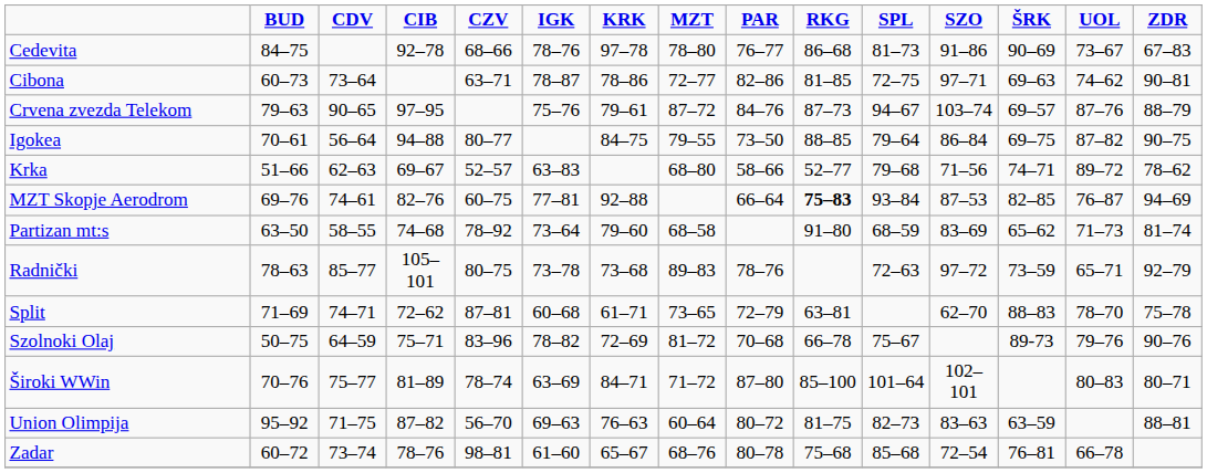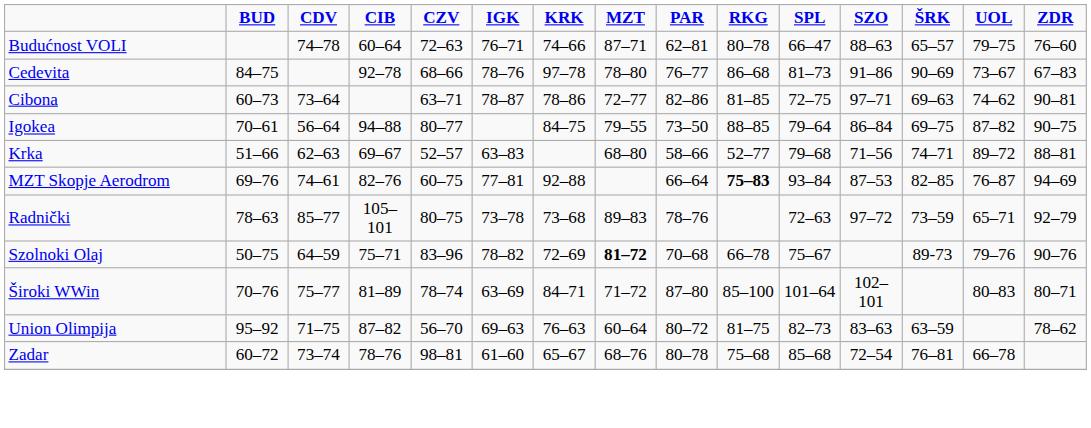 <table style="text-align: center" class="wikitable">
 <tr>
 <td width=200></td>
 <td width=50><strong><a href='#'>BUD</a></strong></td>
 <td width=50><strong><a href='#'>CDV</a></strong></td>
 <td width=50><strong><a href='#'>CIB</a></strong></td>
 <td width=50><strong><a href='#'>CZV</a></strong></td>
 <td width=50><strong><a href='#'>IGK</a></strong></td>
 <td width=50><strong><a href='#'>KRK</a></strong></td>
 <td width=50><strong><a href='#'>MZT</a></strong></td>
 <td width=50><strong><a href='#'>PAR</a></strong></td>
 <td width=50><strong><a href='#'>RKG</a></strong></td>
 <td width=50><strong><a href='#'>SPL</a></strong></td>
 <td width=50><strong><a href='#'>SZO</a></strong></td>
 <td width=50><strong><a href='#'>ŠRK</a></strong></td>
 <td width=50><strong><a href='#'>UOL</a></strong></td>
 <td width=50><strong><a href='#'>ZDR</a></strong></td>
+</tr>
+<tr>
+<td align=left> <a href='#'>Budućnost VOLI</a></td>
+<td></td>
+<td>74–78</td>
+<td>60–64</td>
+<td>72–63</td>
+<td>76–71</td>
+<td>74–66</td>
+<td>87–71</td>
+<td>62–81</td>
+<td>80–78</td>
+<td>66–47</td>
+<td>88–63</td>
+<td>65–57</td>
+<td>79–75</td>
+<td>76–60</td>
 </tr>
 <tr>
 <td align=left> <a href='#'>Cedevita</a></td>
 <td>84–75</td>
 <td></td>
 <td>92–78</td>
 <td>68–66</td>
 <td>78–76</td>
 <td>97–78</td>
 <td>78–80</td>
 <td>76–77</td>
 <td>86–68</td>
 <td>81–73</td>
 <td>91–86</td>
 <td>90–69</td>
 <td>73–67</td>
 <td>67–83</td>
 </tr>
 <tr>
 <td align=left> <a href='#'>Cibona</a></td>
 <td>60–73</td>
 <td>73–64</td>
 <td></td>
 <td>63–71</td>
 <td>78–87</td>
 <td>78–86</td>
 <td>72–77</td>
 <td>82–86</td>
 <td>81–85</td>
 <td>72–75</td>
 <td>97–71</td>
 <td>69–63</td>
 <td>74–62</td>
 <td>90–81</td>
 </tr>
 <tr>
-<td align=left> <a href='#'>Crvena zvezda Telekom</a></td>
-<td>79–63</td>
-<td>90–65</td>
-<td>97–95</td>
-<td></td>
-<td>75–76</td>
-<td>79–61</td>
-<td>87–72</td>
-<td>84–76</td>
-<td>87–73</td>
-<td>94–67</td>
-<td>103–74</td>
-<td>69–57</td>
-<td>87–76</td>
-<td>88–79</td>
-</tr>
-<tr>
 <td align=left> <a href='#'>Igokea</a></td>
 <td>70–61</td>
 <td>56–64</td>
 <td>94–88</td>
 <td>80–77</td>
 <td></td>
 <td>84–75</td>
 <td>79–55</td>
 <td>73–50</td>
 <td>88–85</td>
 <td>79–64</td>
 <td>86–84</td>
 <td>69–75</td>
 <td>87–82</td>
 <td>90–75</td>
 </tr>
 <tr>
 <td align=left> <a href='#'>Krka</a></td>
 <td>51–66</td>
 <td>62–63</td>
 <td>69–67</td>
 <td>52–57</td>
 <td>63–83</td>
 <td></td>
 <td>68–80</td>
 <td>58–66</td>
 <td>52–77</td>
 <td>79–68</td>
 <td>71–56</td>
 <td>74–71</td>
 <td>89–72</td>
-<td>78–62</td>
+<td>88–81</td>
 </tr>
 <tr>
 <td align=left> <a href='#'>MZT Skopje Aerodrom</a></td>
 <td>69–76</td>
 <td>74–61</td>
 <td>82–76</td>
 <td>60–75</td>
 <td>77–81</td>
 <td>92–88</td>
 <td></td>
 <td>66–64</td>
 <td><strong>75–83</strong></td>
 <td>93–84</td>
 <td>87–53</td>
 <td>82–85</td>
 <td>76–87</td>
 <td>94–69</td>
 </tr>
 <tr>
-<td align=left> <a href='#'>Partizan mt:s</a></td>
-<td>63–50</td>
-<td>58–55</td>
-<td>74–68</td>
-<td>78–92</td>
-<td>73–64</td>
-<td>79–60</td>
-<td>68–58</td>
-<td></td>
-<td>91–80</td>
-<td>68–59</td>
-<td>83–69</td>
-<td>65–62</td>
-<td>71–73</td>
-<td>81–74</td>
-</tr>
-<tr>
 <td align=left> <a href='#'>Radnički</a></td>
 <td>78–63</td>
 <td>85–77</td>
 <td>105–101</td>
 <td>80–75</td>
 <td>73–78</td>
 <td>73–68</td>
 <td>89–83</td>
 <td>78–76</td>
 <td></td>
 <td>72–63</td>
 <td>97–72</td>
 <td>73–59</td>
 <td>65–71</td>
 <td>92–79</td>
 </tr>
 <tr>
-<td align=left> <a href='#'>Split</a></td>
-<td>71–69</td>
-<td>74–71</td>
-<td>72–62</td>
-<td>87–81</td>
-<td>60–68</td>
-<td>61–71</td>
-<td>73–65</td>
-<td>72–79</td>
-<td>63–81</td>
-<td></td>
-<td>62–70</td>
-<td>88–83</td>
-<td>78–70</td>
-<td>75–78</td>
-</tr>
-<tr>
 <td align=left> <a href='#'>Szolnoki Olaj</a></td>
 <td>50–75</td>
 <td>64–59</td>
 <td>75–71</td>
 <td>83–96</td>
 <td>78–82</td>
 <td>72–69</td>
-<td>81–72</td>
+<td><strong>81–72</strong></td>
 <td>70–68</td>
 <td>66–78</td>
 <td>75–67</td>
 <td></td>
 <td>89-73</td>
 <td>79–76</td>
 <td>90–76</td>
 </tr>
 <tr>
 <td align=left> <a href='#'>Široki WWin</a></td>
 <td>70–76</td>
 <td>75–77</td>
 <td>81–89</td>
 <td>78–74</td>
 <td>63–69</td>
 <td>84–71</td>
 <td>71–72</td>
 <td>87–80</td>
 <td>85–100</td>
 <td>101–64</td>
 <td>102–101</td>
 <td></td>
 <td>80–83</td>
 <td>80–71</td>
 </tr>
 <tr>
 <td align=left> <a href='#'>Union Olimpija</a></td>
 <td>95–92</td>
 <td>71–75</td>
 <td>87–82</td>
 <td>56–70</td>
 <td>69–63</td>
 <td>76–63</td>
 <td>60–64</td>
 <td>80–72</td>
 <td>81–75</td>
 <td>82–73</td>
 <td>83–63</td>
 <td>63–59</td>
 <td></td>
-<td>88–81</td>
+<td>78–62</td>
 </tr>
 <tr>
 <td align=left> <a href='#'>Zadar</a></td>
 <td>60–72</td>
 <td>73–74</td>
 <td>78–76</td>
 <td>98–81</td>
 <td>61–60</td>
 <td>65–67</td>
 <td>68–76</td>
 <td>80–78</td>
 <td>75–68</td>
 <td>85–68</td>
 <td>72–54</td>
 <td>76–81</td>
 <td>66–78</td>
 <td></td>
 </tr>
 <tr>
 </tr>
 </table>
